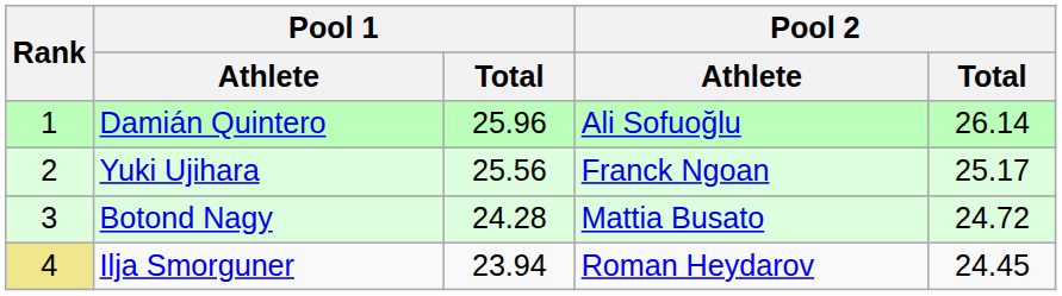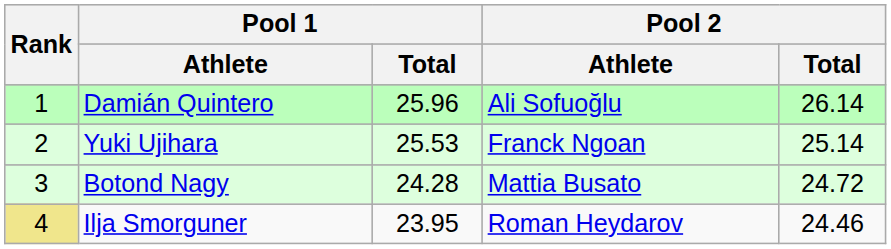 <table class="wikitable" style="text-align:center;">
 <tr>
 <th rowspan=2>Rank</th>
 <th colspan=2 width=250>Pool 1</th>
 <th colspan=2 width=250>Pool 2</th>
 </tr>
 <tr>
 <th>Athlete</th>
 <th>Total</th>
 <th>Athlete</th>
 <th>Total</th>
 </tr>
 <tr bgcolor=bbffbb>
 <td>1</td>
 <td align=left> <a href='#'>Damián Quintero</a></td>
 <td>25.96</td>
 <td align=left> <a href='#'>Ali Sofuoğlu</a></td>
 <td>26.14</td>
 </tr>
 <tr bgcolor=ddffdd>
 <td>2</td>
 <td align=left> <a href='#'>Yuki Ujihara</a></td>
-<td>25.56</td>
+<td>25.53</td>
 <td align=left> <a href='#'>Franck Ngoan</a></td>
-<td>25.17</td>
+<td>25.14</td>
 </tr>
 <tr bgcolor=ddffdd>
 <td>3</td>
 <td align=left> <a href='#'>Botond Nagy</a></td>
 <td>24.28</td>
 <td align=left> <a href='#'>Mattia Busato</a></td>
 <td>24.72</td>
 </tr>
 <tr>
 <td style="background: khaki;">4</td>
 <td align=left> <a href='#'>Ilja Smorguner</a></td>
-<td>23.94</td>
+<td>23.95</td>
 <td align=left> <a href='#'>Roman Heydarov</a></td>
-<td>24.45</td>
+<td>24.46</td>
 </tr>
 </table>
